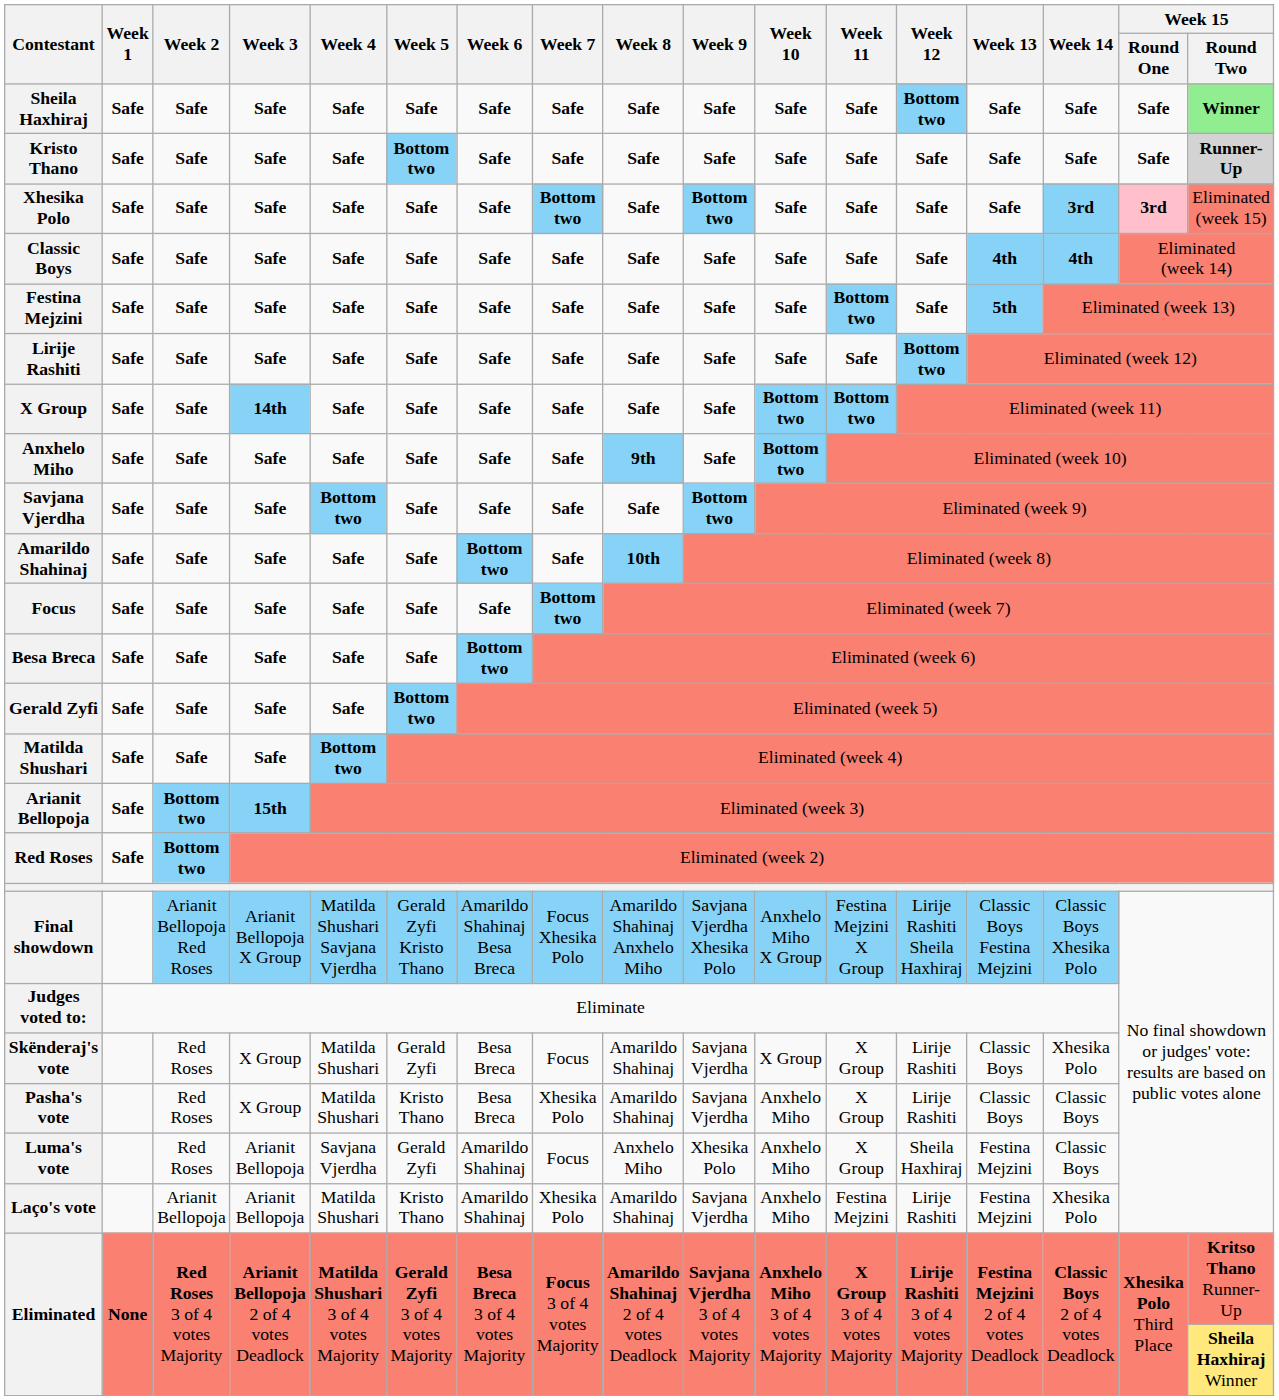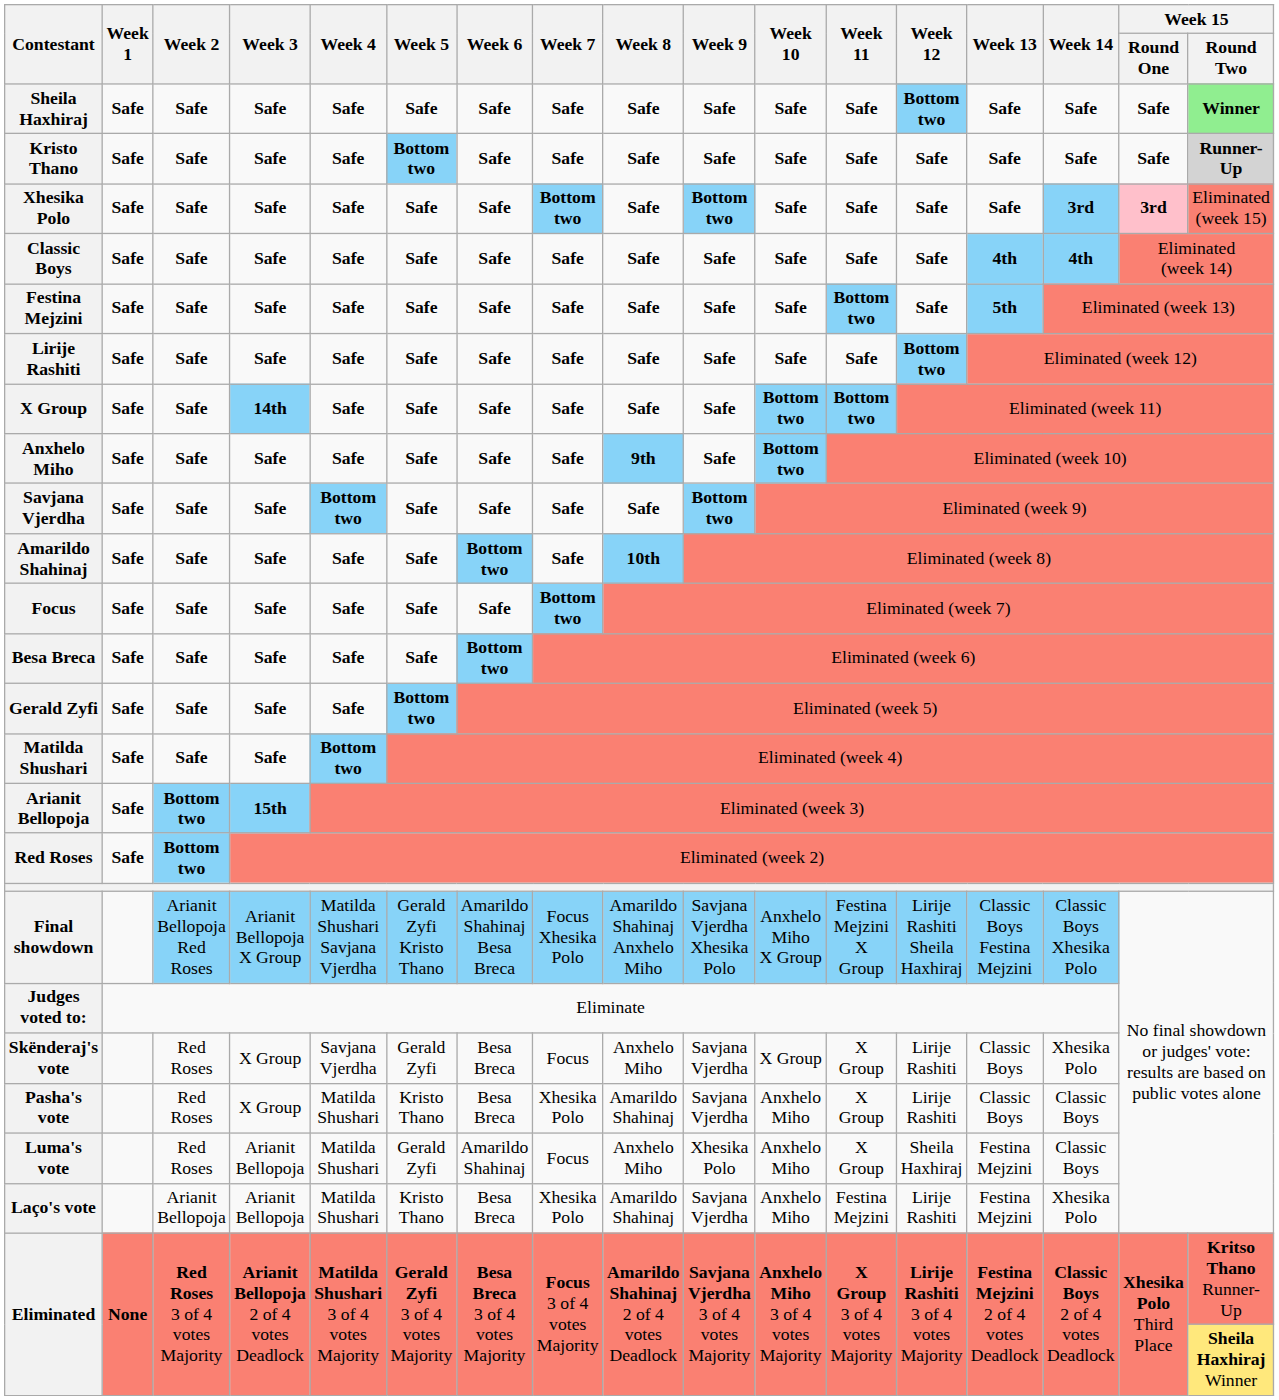 <table class="wikitable" style="text-align:center; font-size:85%">
 <tr>
 <th style="width:11%" rowspan="2" scope="col">Contestant</th>
 <th style="width:5.5%" rowspan="2" scope="col">Week 1</th>
 <th style="width:5.5%" rowspan="2" scope="col">Week 2</th>
 <th style="width:5.5%" rowspan="2" scope="col">Week 3</th>
 <th style="width:5.5%" rowspan="2" scope="col">Week 4</th>
 <th style="width:5.5%" rowspan="2" scope="col">Week 5</th>
 <th style="width:5.5%" rowspan="2" scope="col">Week 6</th>
 <th style="width:5.5%" rowspan="2" scope="col">Week 7</th>
 <th style="width:5.5%" rowspan="2" scope="col">Week 8</th>
 <th style="width:5.5%" rowspan="2" scope="col">Week 9</th>
 <th style="width:5.5%" rowspan="2" scope="col">Week 10</th>
 <th style="width:5.5%" rowspan="2" scope="col">Week 11</th>
 <th style="width:5.5%" rowspan="2" scope="col">Week 12</th>
 <th style="width:5.5%" rowspan="2" scope="col">Week 13</th>
 <th style="width:5.5%" rowspan="2" scope="col">Week 14</th>
 <th colspan="2">Week 15</th>
 </tr>
 <tr>
 <th style="width:6%">Round One</th>
 <th style="width:6%">Round Two</th>
 </tr>
 <tr>
 <th scope="row">Sheila Haxhiraj</th>
 <td><strong>Safe</strong></td>
 <td><strong>Safe</strong></td>
 <td><strong>Safe</strong></td>
 <td><strong>Safe</strong></td>
 <td><strong>Safe</strong></td>
 <td><strong>Safe</strong></td>
 <td><strong>Safe</strong></td>
 <td><strong>Safe</strong></td>
 <td><strong>Safe</strong></td>
 <td><strong>Safe</strong></td>
 <td><strong>Safe</strong></td>
 <td style="background:#87D3F8"><strong>Bottom two</strong></td>
 <td><strong>Safe</strong></td>
 <td><strong>Safe</strong></td>
 <td><strong>Safe</strong></td>
 <td style="background:lightgreen"><strong>Winner</strong></td>
 </tr>
 <tr>
 <th scope="row">Kristo Thano</th>
 <td><strong>Safe</strong></td>
 <td><strong>Safe</strong></td>
 <td><strong>Safe</strong></td>
 <td><strong>Safe</strong></td>
 <td style="background:#87D3F8"><strong>Bottom two</strong></td>
 <td><strong>Safe</strong></td>
 <td><strong>Safe</strong></td>
 <td><strong>Safe</strong></td>
 <td><strong>Safe</strong></td>
 <td><strong>Safe</strong></td>
 <td><strong>Safe</strong></td>
 <td><strong>Safe</strong></td>
 <td><strong>Safe</strong></td>
 <td><strong>Safe</strong></td>
 <td><strong>Safe</strong></td>
 <td style="background:lightgrey"><strong>Runner-Up</strong></td>
 </tr>
 <tr>
 <th scope="row">Xhesika Polo</th>
 <td><strong>Safe</strong></td>
 <td><strong>Safe</strong></td>
 <td><strong>Safe</strong></td>
 <td><strong>Safe</strong></td>
 <td><strong>Safe</strong></td>
 <td><strong>Safe</strong></td>
 <td style="background:#87D3F8"><strong>Bottom two</strong></td>
 <td><strong>Safe</strong></td>
 <td style="background:#87D3F8"><strong>Bottom two</strong></td>
 <td><strong>Safe</strong></td>
 <td><strong>Safe</strong></td>
 <td><strong>Safe</strong></td>
 <td><strong>Safe</strong></td>
 <td style="background:#87D3F8"><strong>3rd</strong></td>
 <td style="background:pink"><strong>3rd</strong></td>
 <td style="background:salmon">Eliminated <br> (week 15)</td>
 </tr>
 <tr>
 <th scope="row">Classic Boys</th>
 <td><strong>Safe</strong></td>
 <td><strong>Safe</strong></td>
 <td><strong>Safe</strong></td>
 <td><strong>Safe</strong></td>
 <td><strong>Safe</strong></td>
 <td><strong>Safe</strong></td>
 <td><strong>Safe</strong></td>
 <td><strong>Safe</strong></td>
 <td><strong>Safe</strong></td>
 <td><strong>Safe</strong></td>
 <td><strong>Safe</strong></td>
 <td><strong>Safe</strong></td>
 <td style="background:#87D3F8"><strong>4th</strong></td>
 <td style="background:#87D3F8"><strong>4th</strong></td>
 <td colspan="2" style="background:salmon">Eliminated <br> (week 14)</td>
 </tr>
 <tr>
 <th scope="row">Festina Mejzini</th>
 <td><strong>Safe</strong></td>
 <td><strong>Safe</strong></td>
 <td><strong>Safe</strong></td>
 <td><strong>Safe</strong></td>
 <td><strong>Safe</strong></td>
 <td><strong>Safe</strong></td>
 <td><strong>Safe</strong></td>
 <td><strong>Safe</strong></td>
 <td><strong>Safe</strong></td>
 <td><strong>Safe</strong></td>
 <td style="background:#87D3F8"><strong>Bottom two</strong></td>
 <td><strong>Safe</strong></td>
 <td style="background:#87D3F8"><strong>5th</strong></td>
 <td colspan="4" style="background:salmon">Eliminated (week 13)</td>
 </tr>
 <tr>
 <th scope="row">Lirije Rashiti</th>
 <td><strong>Safe</strong></td>
 <td><strong>Safe</strong></td>
 <td><strong>Safe</strong></td>
 <td><strong>Safe</strong></td>
 <td><strong>Safe</strong></td>
 <td><strong>Safe</strong></td>
 <td><strong>Safe</strong></td>
 <td><strong>Safe</strong></td>
 <td><strong>Safe</strong></td>
 <td><strong>Safe</strong></td>
 <td><strong>Safe</strong></td>
 <td style="background:#87D3F8"><strong>Bottom two</strong></td>
 <td colspan="5" style="background:salmon">Eliminated (week 12)</td>
 </tr>
 <tr>
 <th scope="row">X Group</th>
 <td><strong>Safe</strong></td>
 <td><strong>Safe</strong></td>
 <td style="background:#87D3F8"><strong>14th</strong></td>
 <td><strong>Safe</strong></td>
 <td><strong>Safe</strong></td>
 <td><strong>Safe</strong></td>
 <td><strong>Safe</strong></td>
 <td><strong>Safe</strong></td>
 <td><strong>Safe</strong></td>
 <td style="background:#87D3F8"><strong>Bottom two</strong></td>
 <td style="background:#87D3F8"><strong>Bottom two</strong></td>
 <td colspan="6" style="background:salmon">Eliminated (week 11)</td>
 </tr>
 <tr>
 <th scope="row">Anxhelo Miho</th>
 <td><strong>Safe</strong></td>
 <td><strong>Safe</strong></td>
 <td><strong>Safe</strong></td>
 <td><strong>Safe</strong></td>
 <td><strong>Safe</strong></td>
 <td><strong>Safe</strong></td>
 <td><strong>Safe</strong></td>
 <td style="background:#87D3F8"><strong>9th</strong></td>
 <td><strong>Safe</strong></td>
 <td style="background:#87D3F8"><strong>Bottom two</strong></td>
 <td colspan="7" style="background:salmon">Eliminated (week 10)</td>
 </tr>
 <tr>
 <th scope="row">Savjana Vjerdha</th>
 <td><strong>Safe</strong></td>
 <td><strong>Safe</strong></td>
 <td><strong>Safe</strong></td>
 <td style="background:#87D3F8"><strong>Bottom two</strong></td>
 <td><strong>Safe</strong></td>
 <td><strong>Safe</strong></td>
 <td><strong>Safe</strong></td>
 <td><strong>Safe</strong></td>
 <td style="background:#87D3F8"><strong>Bottom two</strong></td>
 <td colspan="8" style="background:salmon">Eliminated (week 9)</td>
 </tr>
 <tr>
 <th scope="row">Amarildo Shahinaj</th>
 <td><strong>Safe</strong></td>
 <td><strong>Safe</strong></td>
 <td><strong>Safe</strong></td>
 <td><strong>Safe</strong></td>
 <td><strong>Safe</strong></td>
 <td style="background:#87D3F8"><strong>Bottom two</strong></td>
 <td><strong>Safe</strong></td>
 <td style="background:#87D3F8"><strong>10th</strong></td>
 <td colspan="9" style="background:salmon">Eliminated (week 8)</td>
 </tr>
 <tr>
 <th scope="row">Focus</th>
 <td><strong>Safe</strong></td>
 <td><strong>Safe</strong></td>
 <td><strong>Safe</strong></td>
 <td><strong>Safe</strong></td>
 <td><strong>Safe</strong></td>
 <td><strong>Safe</strong></td>
 <td style="background:#87D3F8"><strong>Bottom two</strong></td>
 <td colspan="10" style="background:salmon">Eliminated (week 7)</td>
 </tr>
 <tr>
 <th scope="row">Besa Breca</th>
 <td><strong>Safe</strong></td>
 <td><strong>Safe</strong></td>
 <td><strong>Safe</strong></td>
 <td><strong>Safe</strong></td>
 <td><strong>Safe</strong></td>
 <td style="background:#87D3F8"><strong>Bottom two</strong></td>
 <td colspan="11" style="background:salmon">Eliminated (week 6)</td>
 </tr>
 <tr>
 <th scope="row">Gerald Zyfi</th>
 <td><strong>Safe</strong></td>
 <td><strong>Safe</strong></td>
 <td><strong>Safe</strong></td>
 <td><strong>Safe</strong></td>
 <td style="background:#87D3F8"><strong>Bottom two</strong></td>
 <td colspan="12" style="background:salmon">Eliminated (week 5)</td>
 </tr>
 <tr>
 <th scope="row">Matilda Shushari</th>
 <td><strong>Safe</strong></td>
 <td><strong>Safe</strong></td>
 <td><strong>Safe</strong></td>
 <td style="background:#87D3F8"><strong>Bottom two</strong></td>
 <td colspan="13" style="background:salmon">Eliminated (week 4)</td>
 </tr>
 <tr>
 <th scope="row">Arianit Bellopoja</th>
 <td><strong>Safe</strong></td>
 <td style="background:#87D3F8"><strong>Bottom two</strong></td>
 <td style="background:#87D3F8"><strong>15th</strong></td>
 <td colspan="14" style="background:salmon">Eliminated (week 3)</td>
 </tr>
 <tr>
 <th scope="row">Red Roses</th>
 <td><strong>Safe</strong></td>
 <td style="background:#87D3F8"><strong>Bottom two</strong></td>
 <td colspan="15" style="background:salmon">Eliminated (week 2)</td>
 </tr>
 <tr>
 <th colspan="17"></th>
 </tr>
 <tr>
 <th scope="row"><strong>Final showdown</strong></th>
 <td></td>
 <td style="background:#87D3F8">Arianit Bellopoja<br>Red Roses</td>
 <td style="background:#87D3F8">Arianit Bellopoja<br>X Group</td>
 <td style="background:#87D3F8">Matilda Shushari<br>Savjana Vjerdha</td>
 <td style="background:#87D3F8">Gerald Zyfi<br>Kristo Thano</td>
 <td style="background:#87D3F8">Amarildo Shahinaj<br>Besa Breca</td>
 <td style="background:#87D3F8">Focus<br>Xhesika Polo</td>
 <td style="background:#87D3F8">Amarildo Shahinaj<br>Anxhelo Miho</td>
 <td style="background:#87D3F8">Savjana Vjerdha<br>Xhesika Polo</td>
 <td style="background:#87D3F8">Anxhelo Miho<br>X Group</td>
 <td style="background:#87D3F8">Festina Mejzini<br>X Group</td>
 <td style="background:#87D3F8">Lirije Rashiti<br>Sheila Haxhiraj</td>
 <td style="background:#87D3F8">Classic Boys<br>Festina Mejzini</td>
 <td style="background:#87D3F8">Classic Boys<br>Xhesika Polo</td>
 <td rowspan="6" colspan="2">No final showdown or judges' vote:<br>results are based on public votes alone</td>
 </tr>
 <tr>
 <th scope="row">Judges voted to:</th>
 <td colspan="14">Eliminate</td>
 </tr>
 <tr>
 <th scope="row">Skënderaj's vote</th>
 <td></td>
 <td>Red Roses</td>
 <td>X Group</td>
-<td>Matilda Shushari</td>
+<td>Savjana Vjerdha</td>
 <td>Gerald Zyfi</td>
 <td>Besa Breca</td>
 <td>Focus</td>
-<td>Amarildo Shahinaj</td>
+<td>Anxhelo Miho</td>
 <td>Savjana Vjerdha</td>
 <td>X Group</td>
 <td>X Group</td>
 <td>Lirije Rashiti</td>
 <td>Classic Boys</td>
 <td>Xhesika Polo</td>
 </tr>
 <tr>
 <th scope="row">Pasha's vote</th>
 <td></td>
 <td>Red Roses</td>
 <td>X Group</td>
 <td>Matilda Shushari</td>
 <td>Kristo Thano</td>
 <td>Besa Breca</td>
 <td>Xhesika Polo</td>
 <td>Amarildo Shahinaj</td>
 <td>Savjana Vjerdha</td>
 <td>Anxhelo Miho</td>
 <td>X Group</td>
 <td>Lirije Rashiti</td>
 <td>Classic Boys</td>
 <td>Classic Boys</td>
 </tr>
 <tr>
 <th scope="row">Luma's vote</th>
 <td></td>
 <td>Red Roses</td>
 <td>Arianit Bellopoja</td>
-<td>Savjana Vjerdha</td>
+<td>Matilda Shushari</td>
 <td>Gerald Zyfi</td>
 <td>Amarildo Shahinaj</td>
 <td>Focus</td>
 <td>Anxhelo Miho</td>
 <td>Xhesika Polo</td>
 <td>Anxhelo Miho</td>
 <td>X Group</td>
 <td>Sheila Haxhiraj</td>
 <td>Festina Mejzini</td>
 <td>Classic Boys</td>
 </tr>
 <tr>
 <th scope="row">Laço's vote</th>
 <td></td>
 <td>Arianit Bellopoja</td>
 <td>Arianit Bellopoja</td>
 <td>Matilda Shushari</td>
 <td>Kristo Thano</td>
-<td>Amarildo Shahinaj</td>
+<td>Besa Breca</td>
 <td>Xhesika Polo</td>
 <td>Amarildo Shahinaj</td>
 <td>Savjana Vjerdha</td>
 <td>Anxhelo Miho</td>
 <td>Festina Mejzini</td>
 <td>Lirije Rashiti</td>
 <td>Festina Mejzini</td>
 <td>Xhesika Polo</td>
 </tr>
 <tr>
 <th rowspan="2" scope="row">Eliminated</th>
 <td style="background:#FA8072" rowspan=2><strong>None</strong></td>
 <td style="background:#FA8072" rowspan=2><strong>Red Roses</strong> <br> 3 of 4 votes <br> Majority</td>
 <td style="background:#FA8072" rowspan=2><strong>Arianit Bellopoja</strong> <br> 2 of 4 votes <br> Deadlock</td>
 <td style="background:#FA8072" rowspan=2><strong>Matilda Shushari</strong> <br> 3 of 4 votes <br> Majority</td>
 <td style="background:#FA8072" rowspan=2><strong>Gerald Zyfi</strong><br> 3 of 4 votes <br> Majority</td>
 <td style="background:#FA8072" rowspan=2><strong>Besa Breca</strong><br> 3 of 4 votes <br> Majority</td>
 <td style="background:#FA8072" rowspan=2><strong>Focus</strong><br> 3 of 4 votes <br> Majority</td>
 <td style="background:#FA8072" rowspan=2><strong>Amarildo Shahinaj</strong> <br> 2 of 4 votes <br> Deadlock</td>
 <td style="background:#FA8072" rowspan=2><strong>Savjana Vjerdha</strong><br> 3 of 4 votes <br> Majority</td>
 <td style="background:#FA8072" rowspan=2><strong>Anxhelo Miho</strong><br> 3 of 4 votes <br> Majority</td>
 <td style="background:#FA8072" rowspan=2><strong>X Group</strong><br> 3 of 4 votes <br> Majority</td>
 <td style="background:#FA8072" rowspan=2><strong>Lirije Rashiti</strong><br> 3 of 4 votes <br> Majority</td>
 <td style="background:#FA8072" rowspan=2><strong>Festina Mejzini</strong><br> 2 of 4 votes <br> Deadlock</td>
 <td style="background:#FA8072" rowspan=2><strong>Classic Boys</strong> <br> 2 of 4 votes <br> Deadlock</td>
 <td style="background:#FA8072; width:5%" rowspan=2><strong>Xhesika Polo</strong><br> Third Place</td>
 <td style="background:#FA8072"><strong>Kritso Thano</strong><br> Runner-Up</td>
 </tr>
 <tr>
 <td style="background:#FFE87C; width:5%"><strong>Sheila Haxhiraj</strong><br> Winner</td>
 </tr>
 </table>
